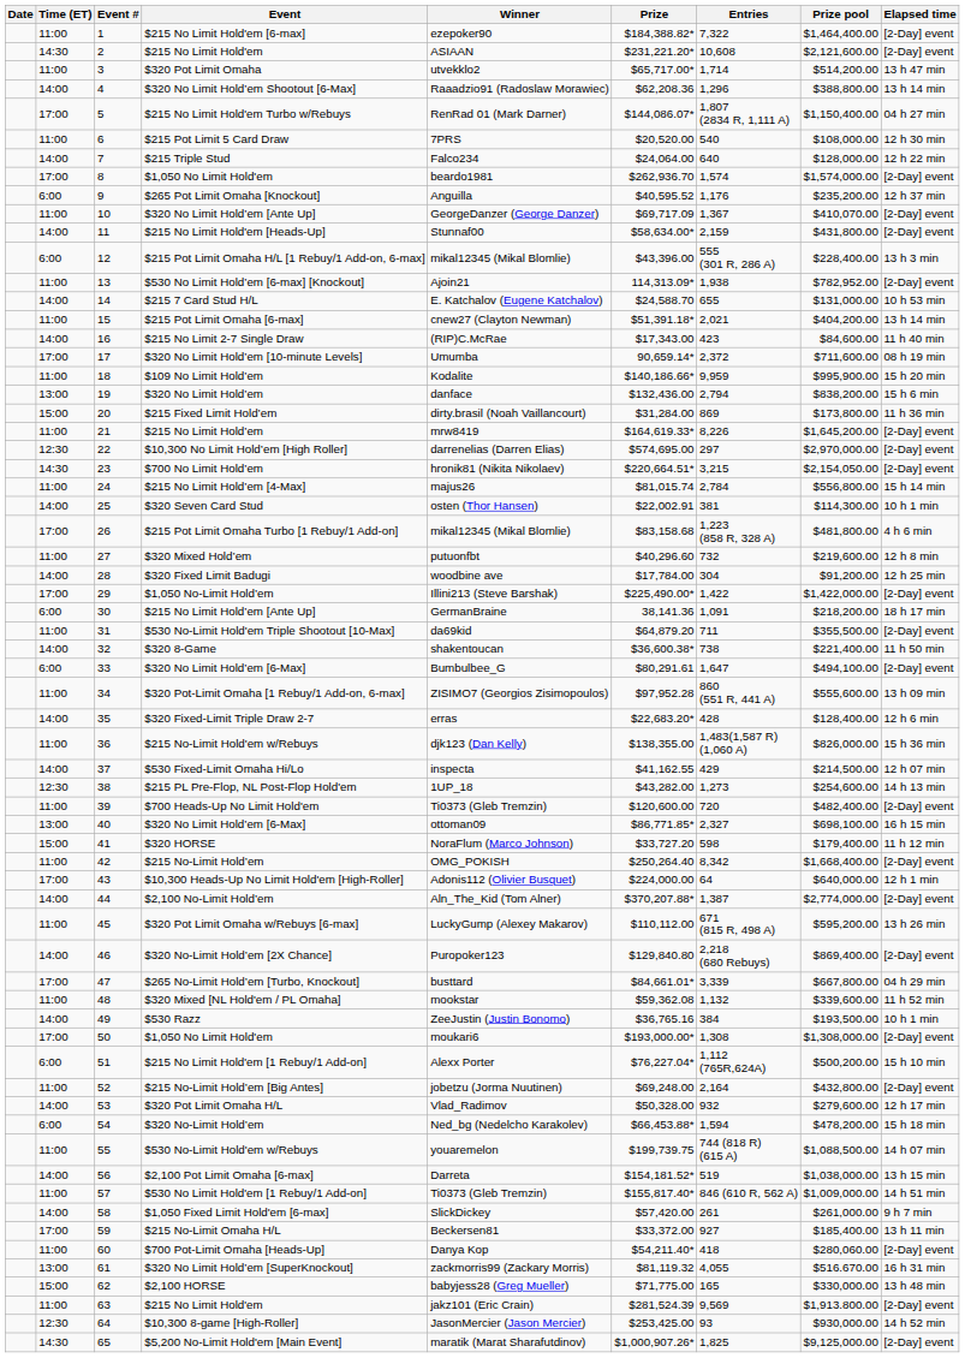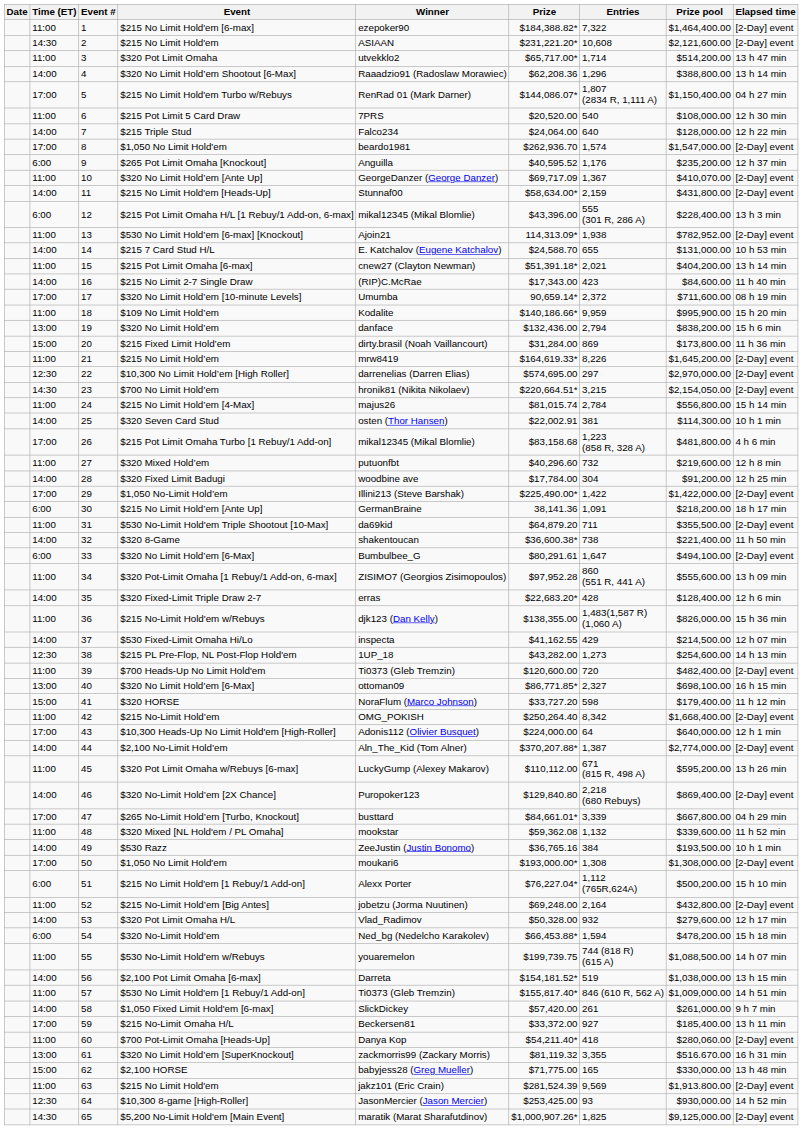 <table class="wikitable sortable">
 <tr>
 <th class="unsortable">Date</th>
 <th>Time (ET)</th>
 <th>Event #</th>
 <th class="unsortable">Event</th>
 <th>Winner</th>
 <th>Prize</th>
 <th>Entries</th>
 <th>Prize pool</th>
 <th>Elapsed time</th>
 </tr>
 <tr>
 <td></td>
 <td>11:00</td>
 <td>1</td>
 <td>$215 No Limit Hold'em [6-max]</td>
 <td> ezepoker90</td>
 <td style="text-align:right">$184,388.82*</td>
 <td>7,322</td>
 <td style="text-align:right">$1,464,400.00</td>
 <td>[2-Day] event</td>
 </tr>
 <tr>
 <td></td>
 <td>14:30</td>
 <td>2</td>
 <td>$215 No Limit Hold'em</td>
 <td> ASIAAN</td>
 <td style="text-align:right">$231,221.20*</td>
 <td>10,608</td>
 <td style="text-align:right">$2,121,600.00</td>
 <td>[2-Day] event</td>
 </tr>
 <tr>
 <td></td>
 <td>11:00</td>
 <td>3</td>
 <td>$320 Pot Limit Omaha</td>
 <td> utvekklo2</td>
 <td style="text-align:right">$65,717.00*</td>
 <td>1,714</td>
 <td style="text-align:right">$514,200.00</td>
 <td>13 h 47 min</td>
 </tr>
 <tr>
 <td></td>
 <td>14:00</td>
 <td>4</td>
 <td>$320 No Limit Hold’em Shootout [6-Max]</td>
 <td> Raaadzio91 (Radoslaw Morawiec)</td>
 <td style="text-align:right">$62,208.36</td>
 <td>1,296</td>
 <td style="text-align:right">$388,800.00</td>
 <td>13 h 14 min</td>
 </tr>
 <tr>
 <td></td>
 <td>17:00</td>
 <td>5</td>
 <td>$215 No Limit Hold'em Turbo w/Rebuys</td>
 <td> RenRad 01 (Mark Darner)</td>
 <td style="text-align:right">$144,086.07*</td>
 <td>1,807<br>(2834 R, 1,111 A)</td>
 <td style="text-align:right">$1,150,400.00</td>
 <td>04 h 27 min</td>
 </tr>
 <tr>
 <td></td>
 <td>11:00</td>
 <td>6</td>
 <td>$215 Pot Limit 5 Card Draw</td>
 <td> 7PRS</td>
 <td style="text-align:right">$20,520.00</td>
 <td>540</td>
 <td style="text-align:right">$108,000.00</td>
 <td>12 h 30 min</td>
 </tr>
 <tr>
 <td></td>
 <td>14:00</td>
 <td>7</td>
 <td>$215 Triple Stud</td>
 <td> Falco234</td>
 <td style="text-align:right">$24,064.00</td>
 <td>640</td>
 <td style="text-align:right">$128,000.00</td>
 <td>12 h 22 min</td>
 </tr>
 <tr>
 <td></td>
 <td>17:00</td>
 <td>8</td>
 <td>$1,050 No Limit Hold'em</td>
 <td> beardo1981</td>
 <td style="text-align:right">$262,936.70</td>
 <td>1,574</td>
-<td style="text-align:right">$1,574,000.00</td>
+<td style="text-align:right">$1,547,000.00</td>
 <td>[2-Day] event</td>
 </tr>
 <tr>
 <td> </td>
 <td>6:00</td>
 <td>9</td>
 <td>$265 Pot Limit Omaha [Knockout]</td>
 <td> Anguilla</td>
 <td style="text-align:right">$40,595.52</td>
 <td>1,176</td>
 <td style="text-align:right">$235,200.00</td>
 <td>12 h 37 min</td>
 </tr>
 <tr>
 <td></td>
 <td>11:00</td>
 <td>10</td>
 <td>$320 No Limit Hold’em [Ante Up]</td>
 <td> GeorgeDanzer (<a href='#'>George Danzer</a>)</td>
 <td style="text-align:right">$69,717.09</td>
 <td>1,367</td>
 <td style="text-align:right">$410,070.00</td>
 <td>[2-Day] event</td>
 </tr>
 <tr>
 <td></td>
 <td>14:00</td>
 <td>11</td>
 <td>$215 No Limit Hold'em [Heads-Up]</td>
 <td> Stunnaf00</td>
 <td style="text-align:right">$58,634.00*</td>
 <td>2,159</td>
 <td style="text-align:right">$431,800.00</td>
 <td>[2-Day] event</td>
 </tr>
 <tr>
 <td></td>
 <td>6:00</td>
 <td>12</td>
 <td>$215 Pot Limit Omaha H/L [1 Rebuy/1 Add-on, 6-max]</td>
 <td> mikal12345 (Mikal Blomlie)</td>
 <td style="text-align:right">$43,396.00</td>
 <td>555<br>(301 R, 286 A)</td>
 <td style="text-align:right">$228,400.00</td>
 <td>13 h 3 min</td>
 </tr>
 <tr>
 <td></td>
 <td>11:00</td>
 <td>13</td>
 <td>$530 No Limit Hold’em [6-max] [Knockout]</td>
 <td> Ajoin21</td>
 <td style="text-align:right">114,313.09*</td>
 <td>1,938</td>
 <td style="text-align:right">$782,952.00</td>
 <td>[2-Day] event</td>
 </tr>
 <tr>
 <td></td>
 <td>14:00</td>
 <td>14</td>
 <td>$215 7 Card Stud H/L</td>
 <td> E. Katchalov (<a href='#'>Eugene Katchalov</a>)</td>
 <td style="text-align:right">$24,588.70</td>
 <td>655</td>
 <td style="text-align:right">$131,000.00</td>
 <td>10 h 53 min</td>
 </tr>
 <tr>
 <td></td>
 <td>11:00</td>
 <td>15</td>
 <td>$215 Pot Limit Omaha [6-max]</td>
 <td> cnew27 (Clayton Newman)</td>
 <td style="text-align:right">$51,391.18*</td>
 <td>2,021</td>
 <td style="text-align:right">$404,200.00</td>
 <td>13 h 14 min</td>
 </tr>
 <tr>
 <td></td>
 <td>14:00</td>
 <td>16</td>
 <td>$215 No Limit 2-7 Single Draw</td>
 <td> (RIP)C.McRae</td>
 <td style="text-align:right">$17,343.00</td>
 <td>423</td>
 <td style="text-align:right">$84,600.00</td>
 <td>11 h 40 min</td>
 </tr>
 <tr>
 <td></td>
 <td>17:00</td>
 <td>17</td>
 <td>$320 No Limit Hold’em [10-minute Levels]</td>
 <td> Umumba</td>
 <td style="text-align:right">90,659.14* </td>
 <td>2,372</td>
 <td style="text-align:right">$711,600.00</td>
 <td>08 h 19 min</td>
 </tr>
 <tr>
 <td></td>
 <td>11:00</td>
 <td>18</td>
 <td>$109 No Limit Hold’em</td>
 <td> Kodalite</td>
 <td style="text-align:right">$140,186.66* </td>
 <td>9,959</td>
 <td style="text-align:right">$995,900.00</td>
 <td>15 h 20 min</td>
 </tr>
 <tr>
 <td></td>
 <td>13:00</td>
 <td>19</td>
 <td>$320 No Limit Hold’em</td>
 <td> danface</td>
 <td style="text-align:right">$132,436.00</td>
 <td>2,794</td>
 <td style="text-align:right">$838,200.00</td>
 <td>15 h 6 min</td>
 </tr>
 <tr>
 <td></td>
 <td>15:00</td>
 <td>20</td>
 <td>$215 Fixed Limit Hold’em</td>
 <td> dirty.brasil (Noah Vaillancourt)</td>
 <td style="text-align:right">$31,284.00</td>
 <td>869</td>
 <td style="text-align:right">$173,800.00</td>
 <td>11 h 36 min</td>
 </tr>
 <tr>
 <td></td>
 <td>11:00</td>
 <td>21</td>
 <td>$215 No Limit Hold’em</td>
 <td> mrw8419</td>
 <td style="text-align:right">$164,619.33*</td>
 <td>8,226</td>
 <td style="text-align:right">$1,645,200.00</td>
 <td>[2-Day] event</td>
 </tr>
 <tr>
 <td></td>
 <td>12:30</td>
 <td>22</td>
 <td>$10,300 No Limit Hold’em [High Roller]</td>
 <td> darrenelias (Darren Elias)</td>
 <td style="text-align:right">$574,695.00</td>
 <td>297</td>
 <td style="text-align:right">$2,970,000.00</td>
 <td>[2-Day] event</td>
 </tr>
 <tr>
 <td></td>
 <td>14:30</td>
 <td>23</td>
 <td>$700 No Limit Hold’em</td>
 <td> hronik81 (Nikita Nikolaev)</td>
 <td style="text-align:right">$220,664.51*</td>
 <td>3,215</td>
 <td style="text-align:right">$2,154,050.00</td>
 <td>[2-Day] event</td>
 </tr>
 <tr>
 <td></td>
 <td>11:00</td>
 <td>24</td>
 <td>$215 No Limit Hold’em [4-Max]</td>
 <td> majus26</td>
 <td style="text-align:right">$81,015.74</td>
 <td>2,784</td>
 <td style="text-align:right">$556,800.00</td>
 <td>15 h 14 min</td>
 </tr>
 <tr>
 <td></td>
 <td>14:00</td>
 <td>25</td>
 <td>$320 Seven Card Stud</td>
 <td> osten (<a href='#'>Thor Hansen</a>)</td>
 <td style="text-align:right">$22,002.91</td>
 <td>381</td>
 <td style="text-align:right">$114,300.00</td>
 <td>10 h 1 min</td>
 </tr>
 <tr>
 <td></td>
 <td>17:00</td>
 <td>26</td>
 <td>$215 Pot Limit Omaha Turbo [1 Rebuy/1 Add-on]</td>
 <td> mikal12345 (Mikal Blomlie)</td>
 <td style="text-align:right">$83,158.68</td>
 <td>1,223<br>(858 R, 328 A)</td>
 <td style="text-align:right">$481,800.00</td>
 <td>4 h 6 min</td>
 </tr>
 <tr>
 <td></td>
 <td>11:00</td>
 <td>27</td>
 <td>$320 Mixed Hold’em</td>
 <td> putuonfbt</td>
 <td style="text-align:right">$40,296.60</td>
 <td>732</td>
 <td style="text-align:right">$219,600.00</td>
 <td>12 h 8 min</td>
 </tr>
 <tr>
 <td></td>
 <td>14:00</td>
 <td>28</td>
 <td>$320 Fixed Limit Badugi</td>
 <td> woodbine ave</td>
 <td style="text-align:right">$17,784.00</td>
 <td>304</td>
 <td style="text-align:right">$91,200.00</td>
 <td>12 h 25 min</td>
 </tr>
 <tr>
 <td></td>
 <td>17:00</td>
 <td>29</td>
 <td>$1,050  No-Limit Hold’em</td>
 <td> Illini213 (Steve Barshak)</td>
 <td style="text-align:right">$225,490.00*</td>
 <td>1,422</td>
 <td style="text-align:right">$1,422,000.00</td>
 <td>[2-Day] event</td>
 </tr>
 <tr>
 <td></td>
 <td>6:00</td>
 <td>30</td>
 <td>$215 No Limit Hold’em [Ante Up]</td>
 <td> GermanBraine</td>
 <td style="text-align:right">38,141.36</td>
 <td>1,091</td>
 <td style="text-align:right">$218,200.00</td>
 <td>18 h 17 min</td>
 </tr>
 <tr>
 <td></td>
 <td>11:00</td>
 <td>31</td>
 <td>$530 No-Limit Hold'em Triple Shootout [10-Max]</td>
 <td> da69kid</td>
 <td style="text-align:right">$64,879.20</td>
 <td>711</td>
 <td style="text-align:right">$355,500.00</td>
 <td>[2-Day] event</td>
 </tr>
 <tr>
 <td></td>
 <td>14:00</td>
 <td>32</td>
 <td>$320 8-Game</td>
 <td> shakentoucan</td>
 <td style="text-align:right">$36,600.38*</td>
 <td>738</td>
 <td style="text-align:right">$221,400.00</td>
 <td>11 h 50 min</td>
 </tr>
 <tr>
 <td></td>
 <td>6:00</td>
 <td>33</td>
 <td>$320 No Limit Hold’em [6-Max]</td>
 <td> Bumbulbee_G</td>
 <td style="text-align:right">$80,291.61</td>
 <td>1,647</td>
 <td style="text-align:right">$494,100.00</td>
 <td>[2-Day] event</td>
 </tr>
 <tr>
 <td></td>
 <td>11:00</td>
 <td>34</td>
 <td>$320 Pot-Limit Omaha [1 Rebuy/1 Add-on, 6-max]</td>
 <td> ZISIMO7 (Georgios Zisimopoulos)</td>
 <td style="text-align:right">$97,952.28</td>
 <td>860<br>(551 R, 441 A)</td>
 <td style="text-align:right">$555,600.00</td>
 <td>13 h 09 min</td>
 </tr>
 <tr>
 <td></td>
 <td>14:00</td>
 <td>35</td>
 <td>$320 Fixed-Limit Triple Draw 2-7</td>
 <td> erras</td>
 <td style="text-align:right">$22,683.20* </td>
 <td>428</td>
 <td style="text-align:right">$128,400.00</td>
 <td>12 h 6 min</td>
 </tr>
 <tr>
 <td></td>
 <td>11:00</td>
 <td>36</td>
 <td>$215 No-Limit Hold'em w/Rebuys</td>
 <td> djk123 (<a href='#'>Dan Kelly</a>)</td>
 <td style="text-align:right">$138,355.00</td>
 <td>1,483(1,587 R)<br>(1,060 A)</td>
 <td style="text-align:right">$826,000.00</td>
 <td>15 h 36 min</td>
 </tr>
 <tr>
 <td></td>
 <td>14:00</td>
 <td>37</td>
 <td>$530 Fixed-Limit Omaha Hi/Lo</td>
 <td> inspecta</td>
 <td style="text-align:right">$41,162.55</td>
 <td>429</td>
 <td style="text-align:right">$214,500.00</td>
 <td>12 h 07 min</td>
 </tr>
 <tr>
 <td></td>
 <td>12:30</td>
 <td>38</td>
 <td>$215 PL Pre-Flop, NL Post-Flop Hold'em</td>
 <td> 1UP_18</td>
 <td style="text-align:right">$43,282.00</td>
 <td>1,273</td>
 <td style="text-align:right">$254,600.00</td>
 <td>14 h 13 min</td>
 </tr>
 <tr>
 <td></td>
 <td>11:00</td>
 <td>39</td>
 <td>$700 Heads-Up No Limit Hold'em</td>
 <td> Ti0373 (Gleb Tremzin)</td>
 <td style="text-align:right">$120,600.00</td>
 <td>720</td>
 <td style="text-align:right">$482,400.00</td>
 <td>[2-Day] event</td>
 </tr>
 <tr>
 <td></td>
 <td>13:00</td>
 <td>40</td>
 <td>$320 No Limit Hold’em [6-Max]</td>
 <td> ottoman09</td>
 <td style="text-align:right">$86,771.85*</td>
 <td>2,327</td>
 <td style="text-align:right">$698,100.00</td>
 <td>16 h 15 min</td>
 </tr>
 <tr>
 <td></td>
 <td>15:00</td>
 <td>41</td>
 <td>$320 HORSE</td>
 <td> NoraFlum (<a href='#'>Marco Johnson</a>)</td>
 <td style="text-align:right">$33,727.20</td>
 <td>598</td>
 <td style="text-align:right">$179,400.00</td>
 <td>11 h 12 min</td>
 </tr>
 <tr>
 <td></td>
 <td>11:00</td>
 <td>42</td>
 <td>$215 No-Limit Hold’em</td>
 <td> OMG_POKISH</td>
 <td style="text-align:right">$250,264.40</td>
 <td>8,342</td>
 <td style="text-align:right">$1,668,400.00</td>
 <td>[2-Day] event</td>
 </tr>
 <tr>
 <td></td>
 <td>17:00</td>
 <td>43</td>
 <td>$10,300 Heads-Up No Limit Hold'em [High-Roller]</td>
 <td> Adonis112 (<a href='#'>Olivier Busquet</a>)</td>
 <td style="text-align:right">$224,000.00</td>
 <td>64</td>
 <td style="text-align:right">$640,000.00</td>
 <td>12 h 1 min</td>
 </tr>
 <tr>
 <td></td>
 <td>14:00</td>
 <td>44</td>
 <td>$2,100 No-Limit Hold’em</td>
 <td> Aln_The_Kid (Tom Alner)</td>
 <td style="text-align:right">$370,207.88*</td>
 <td>1,387</td>
 <td style="text-align:right">$2,774,000.00</td>
 <td>[2-Day] event</td>
 </tr>
 <tr>
 <td></td>
 <td>11:00</td>
 <td>45</td>
 <td>$320 Pot Limit Omaha w/Rebuys [6-max]</td>
 <td> LuckyGump (Alexey Makarov)</td>
 <td style="text-align:right">$110,112.00</td>
 <td>671<br>(815 R, 498 A)</td>
 <td style="text-align:right">$595,200.00</td>
 <td>13 h 26 min</td>
 </tr>
 <tr>
 <td></td>
 <td>14:00</td>
 <td>46</td>
 <td>$320 No-Limit Hold’em  [2X Chance]</td>
 <td> Puropoker123</td>
 <td style="text-align:right">$129,840.80</td>
 <td>2,218<br>(680 Rebuys)</td>
 <td style="text-align:right">$869,400.00</td>
 <td>[2-Day] event</td>
 </tr>
 <tr>
 <td></td>
 <td>17:00</td>
 <td>47</td>
 <td>$265 No-Limit Hold’em [Turbo, Knockout]</td>
 <td> busttard</td>
 <td style="text-align:right">$84,661.01*</td>
 <td>3,339</td>
 <td style="text-align:right">$667,800.00</td>
 <td>04 h 29 min</td>
 </tr>
 <tr>
 <td></td>
 <td>11:00</td>
 <td>48</td>
 <td>$320 Mixed [NL Hold'em / PL Omaha]</td>
 <td> mookstar</td>
 <td style="text-align:right">$59,362.08</td>
 <td>1,132</td>
 <td style="text-align:right">$339,600.00</td>
 <td>11 h 52 min</td>
 </tr>
 <tr>
 <td></td>
 <td>14:00</td>
 <td>49</td>
 <td>$530 Razz</td>
 <td> ZeeJustin (<a href='#'>Justin Bonomo</a>)</td>
 <td style="text-align:right">$36,765.16</td>
 <td>384</td>
 <td style="text-align:right">$193,500.00</td>
 <td>10 h 1 min</td>
 </tr>
 <tr>
 <td></td>
 <td>17:00</td>
 <td>50</td>
 <td>$1,050 No Limit Hold'em</td>
 <td> moukari6</td>
 <td style="text-align:right">$193,000.00*</td>
 <td>1,308</td>
 <td style="text-align:right">$1,308,000.00</td>
 <td>[2-Day] event</td>
 </tr>
 <tr>
 <td></td>
 <td>6:00</td>
 <td>51</td>
 <td>$215 No Limit Hold'em [1 Rebuy/1 Add-on]</td>
 <td> Alexx Porter</td>
 <td style="text-align:right">$76,227.04*</td>
 <td>1,112<br>(765R,624A)</td>
 <td style="text-align:right">$500,200.00</td>
 <td>15 h 10 min</td>
 </tr>
 <tr>
 <td></td>
 <td>11:00</td>
 <td>52</td>
 <td>$215 No-Limit Hold’em  [Big Antes]</td>
 <td> jobetzu (Jorma Nuutinen)</td>
 <td style="text-align:right">$69,248.00</td>
 <td>2,164</td>
 <td style="text-align:right">$432,800.00</td>
 <td>[2-Day] event</td>
 </tr>
 <tr>
 <td></td>
 <td>14:00</td>
 <td>53</td>
 <td>$320 Pot Limit Omaha H/L</td>
 <td> Vlad_Radimov</td>
 <td style="text-align:right">$50,328.00</td>
 <td>932</td>
 <td style="text-align:right">$279,600.00</td>
 <td>12 h 17 min</td>
 </tr>
 <tr>
 <td></td>
 <td>6:00</td>
 <td>54</td>
 <td>$320 No-Limit Hold’em</td>
 <td> Ned_bg (Nedelcho Karakolev)</td>
 <td style="text-align:right">$66,453.88*</td>
 <td>1,594</td>
 <td style="text-align:right">$478,200.00</td>
 <td>15 h 18 min</td>
 </tr>
 <tr>
 <td></td>
 <td>11:00</td>
 <td>55</td>
 <td>$530 No-Limit Hold'em w/Rebuys</td>
 <td> youaremelon</td>
 <td style="text-align:right">$199,739.75</td>
 <td>744 (818 R)<br>(615 A)</td>
 <td style="text-align:right">$1,088,500.00</td>
 <td>14 h 07 min</td>
 </tr>
 <tr>
 <td></td>
 <td>14:00</td>
 <td>56</td>
 <td>$2,100 Pot Limit Omaha [6-max]</td>
 <td> Darreta</td>
 <td style="text-align:right">$154,181.52*</td>
 <td>519</td>
 <td style="text-align:right">$1,038,000.00</td>
 <td>13 h 15 min</td>
 </tr>
 <tr>
 <td></td>
 <td>11:00</td>
 <td>57</td>
 <td>$530 No Limit Hold'em [1 Rebuy/1 Add-on]</td>
 <td> Ti0373 (Gleb Tremzin)</td>
 <td style="text-align:right">$155,817.40*</td>
 <td>846 (610 R, 562 A)</td>
 <td style="text-align:right">$1,009,000.00</td>
 <td>14 h 51 min</td>
 </tr>
 <tr>
 <td></td>
 <td>14:00</td>
 <td>58</td>
 <td>$1,050 Fixed Limit Hold'em [6-max]</td>
 <td> SlickDickey</td>
 <td style="text-align:right">$57,420.00</td>
 <td>261</td>
 <td style="text-align:right">$261,000.00</td>
 <td>9 h 7 min</td>
 </tr>
 <tr>
 <td></td>
 <td>17:00</td>
 <td>59</td>
 <td>$215 No-Limit Omaha H/L</td>
 <td> Beckersen81</td>
 <td style="text-align:right">$33,372.00</td>
 <td>927</td>
 <td style="text-align:right">$185,400.00</td>
 <td>13 h 11 min</td>
 </tr>
 <tr>
 <td></td>
 <td>11:00</td>
 <td>60</td>
 <td>$700  Pot-Limit Omaha [Heads-Up]</td>
 <td> Danya Kop</td>
 <td style="text-align:right">$54,211.40*</td>
 <td>418</td>
 <td style="text-align:right">$280,060.00</td>
 <td>[2-Day] event</td>
 </tr>
 <tr>
 <td></td>
 <td>13:00</td>
 <td>61</td>
 <td>$320 No Limit Hold’em [SuperKnockout]</td>
 <td> zackmorris99 (Zackary Morris)</td>
 <td style="text-align:right">$81,119.32</td>
-<td>4,055</td>
+<td>3,355</td>
 <td style="text-align:right">$516.670.00</td>
 <td>16 h 31 min</td>
 </tr>
 <tr>
 <td></td>
 <td>15:00</td>
 <td>62</td>
 <td>$2,100 HORSE</td>
 <td> babyjess28 (<a href='#'>Greg Mueller</a>)</td>
 <td style="text-align:right">$71,775.00</td>
 <td>165</td>
 <td style="text-align:right">$330,000.00</td>
 <td>13 h 48 min</td>
 </tr>
 <tr>
 <td></td>
 <td>11:00</td>
 <td>63</td>
 <td>$215 No Limit Hold'em</td>
 <td> jakz101 (Eric Crain)</td>
 <td style="text-align:right">$281,524.39</td>
 <td>9,569</td>
 <td style="text-align:right">$1,913.800.00</td>
 <td>[2-Day] event</td>
 </tr>
 <tr>
 <td></td>
 <td>12:30</td>
 <td>64</td>
 <td>$10,300 8-game [High-Roller]</td>
 <td> JasonMercier (<a href='#'>Jason Mercier</a>)</td>
 <td style="text-align:right">$253,425.00</td>
 <td>93</td>
 <td style="text-align:right">$930,000.00</td>
 <td>14 h 52 min</td>
 </tr>
 <tr>
 <td></td>
 <td>14:30</td>
 <td>65</td>
 <td>$5,200 No-Limit Hold'em [Main Event]</td>
 <td> maratik (Marat Sharafutdinov)</td>
 <td style="text-align:right">$1,000,907.26*</td>
 <td>1,825</td>
 <td style="text-align:right">$9,125,000.00</td>
 <td>[2-Day] event</td>
 </tr>
 </table>
